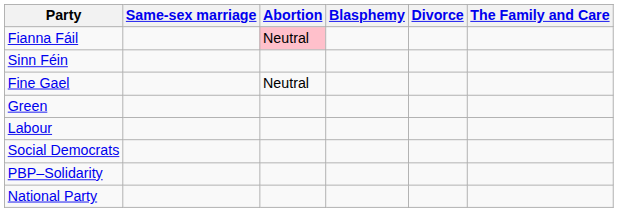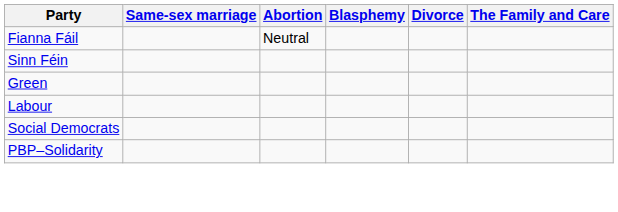 <table class="wikitable">
 <tr>
 <th>Party</th>
 <th><a href='#'>Same-sex marriage</a></th>
 <th><a href='#'>Abortion</a></th>
 <th><a href='#'>Blasphemy</a></th>
 <th><a href='#'>Divorce</a></th>
 <th><a href='#'>The Family and Care</a></th>
 </tr>
 <tr>
 <td><a href='#'>Fianna Fáil</a></td>
 <td></td>
-<td style="background: pink;">Neutral</td>
+<td>Neutral</td>
 <td></td>
 <td></td>
 <td></td>
 </tr>
 <tr>
 <td><a href='#'>Sinn Féin</a></td>
 <td></td>
 <td></td>
-<td></td>
-<td></td>
-<td></td>
-</tr>
-<tr>
-<td><a href='#'>Fine Gael</a></td>
-<td></td>
-<td>Neutral</td>
 <td></td>
 <td></td>
 <td></td>
 </tr>
 <tr>
 <td><a href='#'>Green</a></td>
 <td></td>
 <td></td>
 <td></td>
 <td></td>
 <td></td>
 </tr>
 <tr>
 <td><a href='#'>Labour</a></td>
 <td></td>
 <td></td>
 <td></td>
 <td></td>
 <td></td>
 </tr>
 <tr>
 <td><a href='#'>Social Democrats</a></td>
 <td></td>
 <td></td>
 <td></td>
 <td></td>
 <td></td>
 </tr>
 <tr>
 <td><a href='#'>PBP–Solidarity</a></td>
 <td></td>
 <td></td>
 <td></td>
 <td></td>
 <td></td>
 </tr>
-<tr>
-<td><a href='#'>National Party</a></td>
-<td></td>
-<td></td>
-<td></td>
-<td></td>
-<td></td>
-</tr>
 </table>
